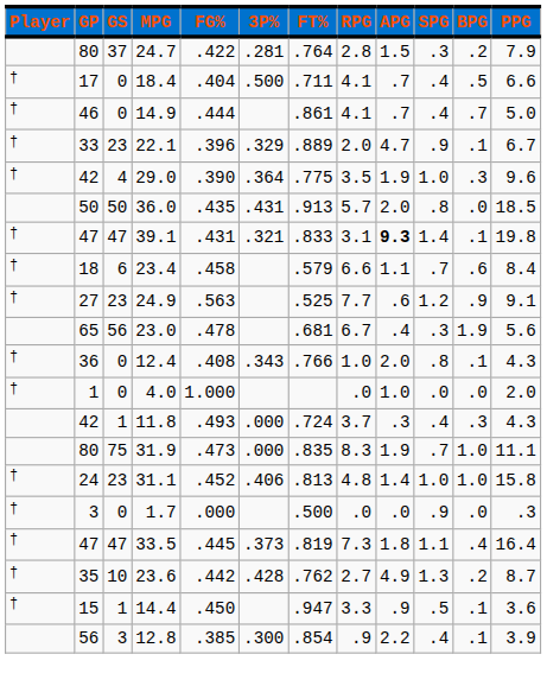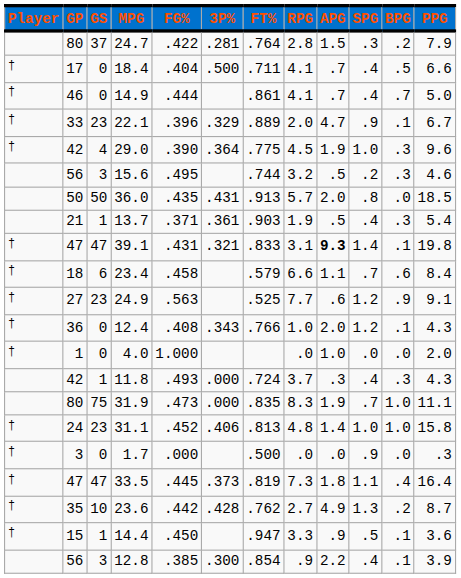 <table class="wikitable sortable" style="text-align:right;">
 <tr>
 <th style="background:#0072CE; color:#FE5000; border-top:#010101 3px solid; border-bottom:#010101 3px solid;">Player</th>
 <th style="background:#0072CE; color:#FE5000; border-top:#010101 3px solid; border-bottom:#010101 3px solid;">GP</th>
 <th style="background:#0072CE; color:#FE5000; border-top:#010101 3px solid; border-bottom:#010101 3px solid;">GS</th>
 <th style="background:#0072CE; color:#FE5000; border-top:#010101 3px solid; border-bottom:#010101 3px solid;">MPG</th>
 <th style="background:#0072CE; color:#FE5000; border-top:#010101 3px solid; border-bottom:#010101 3px solid;">FG%</th>
 <th style="background:#0072CE; color:#FE5000; border-top:#010101 3px solid; border-bottom:#010101 3px solid;">3P%</th>
 <th style="background:#0072CE; color:#FE5000; border-top:#010101 3px solid; border-bottom:#010101 3px solid;">FT%</th>
 <th style="background:#0072CE; color:#FE5000; border-top:#010101 3px solid; border-bottom:#010101 3px solid;">RPG</th>
 <th style="background:#0072CE; color:#FE5000; border-top:#010101 3px solid; border-bottom:#010101 3px solid;">APG</th>
 <th style="background:#0072CE; color:#FE5000; border-top:#010101 3px solid; border-bottom:#010101 3px solid;">SPG</th>
 <th style="background:#0072CE; color:#FE5000; border-top:#010101 3px solid; border-bottom:#010101 3px solid;">BPG</th>
 <th style="background:#0072CE; color:#FE5000; border-top:#010101 3px solid; border-bottom:#010101 3px solid;">PPG</th>
 </tr>
 <tr>
 <td style="text-align:left;"></td>
 <td>80</td>
 <td>37</td>
 <td>24.7</td>
 <td>.422</td>
 <td>.281</td>
 <td>.764</td>
 <td>2.8</td>
 <td>1.5</td>
 <td>.3</td>
 <td>.2</td>
 <td>7.9</td>
 </tr>
 <tr>
 <td style="text-align:left;"><sup>†</sup></td>
 <td>17</td>
 <td>0</td>
 <td>18.4</td>
 <td>.404</td>
 <td>.500</td>
 <td>.711</td>
 <td>4.1</td>
 <td>.7</td>
 <td>.4</td>
 <td>.5</td>
 <td>6.6</td>
 </tr>
 <tr>
 <td style="text-align:left;"><sup>†</sup></td>
 <td>46</td>
 <td>0</td>
 <td>14.9</td>
 <td>.444</td>
 <td></td>
 <td>.861</td>
 <td>4.1</td>
 <td>.7</td>
 <td>.4</td>
 <td>.7</td>
 <td>5.0</td>
 </tr>
 <tr>
 <td style="text-align:left;"><sup>†</sup></td>
 <td>33</td>
 <td>23</td>
 <td>22.1</td>
 <td>.396</td>
 <td>.329</td>
 <td>.889</td>
 <td>2.0</td>
 <td>4.7</td>
 <td>.9</td>
 <td>.1</td>
 <td>6.7</td>
 </tr>
 <tr>
 <td style="text-align:left;"><sup>†</sup></td>
 <td>42</td>
 <td>4</td>
 <td>29.0</td>
 <td>.390</td>
 <td>.364</td>
 <td>.775</td>
-<td>3.5</td>
+<td>4.5</td>
 <td>1.9</td>
 <td>1.0</td>
 <td>.3</td>
 <td>9.6</td>
+</tr>
+<tr>
+<td style="text-align:left;"></td>
+<td>56</td>
+<td>3</td>
+<td>15.6</td>
+<td>.495</td>
+<td></td>
+<td>.744</td>
+<td>3.2</td>
+<td>.5</td>
+<td>.2</td>
+<td>.3</td>
+<td>4.6</td>
 </tr>
 <tr>
 <td style="text-align:left;"></td>
 <td>50</td>
 <td>50</td>
 <td>36.0</td>
 <td>.435</td>
 <td>.431</td>
 <td>.913</td>
 <td>5.7</td>
 <td>2.0</td>
 <td>.8</td>
 <td>.0</td>
 <td>18.5</td>
+</tr>
+<tr>
+<td style="text-align:left;"></td>
+<td>21</td>
+<td>1</td>
+<td>13.7</td>
+<td>.371</td>
+<td>.361</td>
+<td>.903</td>
+<td>1.9</td>
+<td>.5</td>
+<td>.4</td>
+<td>.3</td>
+<td>5.4</td>
 </tr>
 <tr>
 <td style="text-align:left;"><sup>†</sup></td>
 <td>47</td>
 <td>47</td>
 <td>39.1</td>
 <td>.431</td>
 <td>.321</td>
 <td>.833</td>
 <td>3.1</td>
 <td><strong>9.3</strong></td>
 <td>1.4</td>
 <td>.1</td>
 <td>19.8</td>
 </tr>
 <tr>
 <td style="text-align:left;"><sup>†</sup></td>
 <td>18</td>
 <td>6</td>
 <td>23.4</td>
 <td>.458</td>
 <td></td>
 <td>.579</td>
 <td>6.6</td>
 <td>1.1</td>
 <td>.7</td>
 <td>.6</td>
 <td>8.4</td>
 </tr>
 <tr>
 <td style="text-align:left;"><sup>†</sup></td>
 <td>27</td>
 <td>23</td>
 <td>24.9</td>
 <td>.563</td>
 <td></td>
 <td>.525</td>
 <td>7.7</td>
 <td>.6</td>
 <td>1.2</td>
 <td>.9</td>
 <td>9.1</td>
 </tr>
 <tr>
-<td style="text-align:left;"></td>
-<td>65</td>
-<td>56</td>
-<td>23.0</td>
-<td>.478</td>
-<td></td>
-<td>.681</td>
-<td>6.7</td>
-<td>.4</td>
-<td>.3</td>
-<td>1.9</td>
-<td>5.6</td>
-</tr>
-<tr>
 <td style="text-align:left;"><sup>†</sup></td>
 <td>36</td>
 <td>0</td>
 <td>12.4</td>
 <td>.408</td>
 <td>.343</td>
 <td>.766</td>
 <td>1.0</td>
 <td>2.0</td>
-<td>.8</td>
+<td>1.2</td>
 <td>.1</td>
 <td>4.3</td>
 </tr>
 <tr>
 <td style="text-align:left;"><sup>†</sup></td>
 <td>1</td>
 <td>0</td>
 <td>4.0</td>
 <td>1.000</td>
 <td></td>
 <td></td>
 <td>.0</td>
 <td>1.0</td>
 <td>.0</td>
 <td>.0</td>
 <td>2.0</td>
 </tr>
 <tr>
 <td style="text-align:left;"></td>
 <td>42</td>
 <td>1</td>
 <td>11.8</td>
 <td>.493</td>
 <td>.000</td>
 <td>.724</td>
 <td>3.7</td>
 <td>.3</td>
 <td>.4</td>
 <td>.3</td>
 <td>4.3</td>
 </tr>
 <tr>
 <td style="text-align:left;"></td>
 <td>80</td>
 <td>75</td>
 <td>31.9</td>
 <td>.473</td>
 <td>.000</td>
 <td>.835</td>
 <td>8.3</td>
 <td>1.9</td>
 <td>.7</td>
 <td>1.0</td>
 <td>11.1</td>
 </tr>
 <tr>
 <td style="text-align:left;"><sup>†</sup></td>
 <td>24</td>
 <td>23</td>
 <td>31.1</td>
 <td>.452</td>
 <td>.406</td>
 <td>.813</td>
 <td>4.8</td>
 <td>1.4</td>
 <td>1.0</td>
 <td>1.0</td>
 <td>15.8</td>
 </tr>
 <tr>
 <td style="text-align:left;"><sup>†</sup></td>
 <td>3</td>
 <td>0</td>
 <td>1.7</td>
 <td>.000</td>
 <td></td>
 <td>.500</td>
 <td>.0</td>
 <td>.0</td>
 <td>.9</td>
 <td>.0</td>
 <td>.3</td>
 </tr>
 <tr>
 <td style="text-align:left;"><sup>†</sup></td>
 <td>47</td>
 <td>47</td>
 <td>33.5</td>
 <td>.445</td>
 <td>.373</td>
 <td>.819</td>
 <td>7.3</td>
 <td>1.8</td>
 <td>1.1</td>
 <td>.4</td>
 <td>16.4</td>
 </tr>
 <tr>
 <td style="text-align:left;"><sup>†</sup></td>
 <td>35</td>
 <td>10</td>
 <td>23.6</td>
 <td>.442</td>
 <td>.428</td>
 <td>.762</td>
 <td>2.7</td>
 <td>4.9</td>
 <td>1.3</td>
 <td>.2</td>
 <td>8.7</td>
 </tr>
 <tr>
 <td style="text-align:left;"><sup>†</sup></td>
 <td>15</td>
 <td>1</td>
 <td>14.4</td>
 <td>.450</td>
 <td></td>
 <td>.947</td>
 <td>3.3</td>
 <td>.9</td>
 <td>.5</td>
 <td>.1</td>
 <td>3.6</td>
 </tr>
 <tr>
 <td style="text-align:left;"></td>
 <td>56</td>
 <td>3</td>
 <td>12.8</td>
 <td>.385</td>
 <td>.300</td>
 <td>.854</td>
 <td>.9</td>
 <td>2.2</td>
 <td>.4</td>
 <td>.1</td>
 <td>3.9</td>
 </tr>
 </table>
